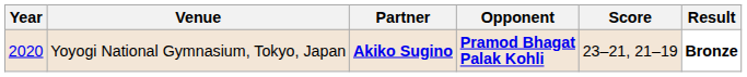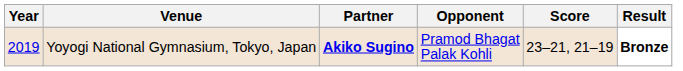 <table class="sortable wikitable" style="font-size: 90%;">
 <tr>
 <th>Year</th>
 <th>Venue</th>
 <th>Partner</th>
 <th>Opponent</th>
 <th>Score</th>
 <th>Result</th>
 </tr>
 <tr style="background:#F3E6D7">
-<td align="center"><a href='#'>2020</a></td>
+<td align="center"><a href='#'>2019</a></td>
 <td align="left">Yoyogi National Gymnasium, Tokyo, Japan</td>
 <td align="left"><strong> <a href='#'>Akiko Sugino</a></strong></td>
-<td align="left"><strong> <a href='#'>Pramod Bhagat</a><br> <a href='#'>Palak Kohli</a></strong></td>
+<td align="left"> <a href='#'>Pramod Bhagat</a><br> <a href='#'>Palak Kohli</a></td>
 <td align="left">23–21, 21–19</td>
 <td style="text-align:left; background:white"> <strong>Bronze</strong></td>
 </tr>
 </table>
